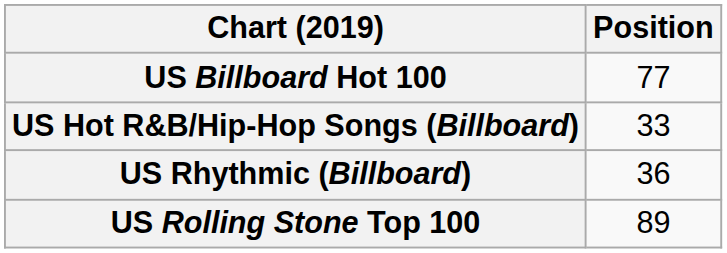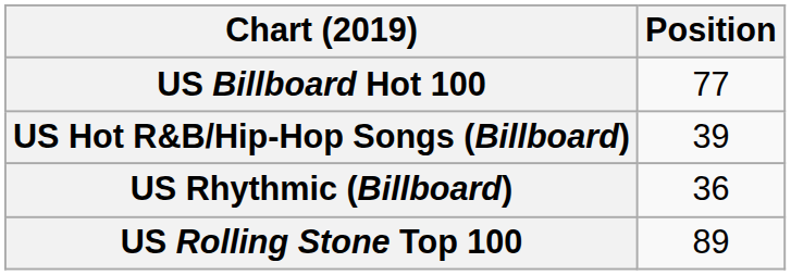 <table class="wikitable sortable plainrowheaders" style="text-align:center">
 <tr>
 <th scope="col">Chart (2019)</th>
 <th scope="col">Position</th>
 </tr>
 <tr>
 <th scope="row">US <em>Billboard</em> Hot 100</th>
 <td>77</td>
 </tr>
 <tr>
 <th scope="row">US Hot R&B/Hip-Hop Songs (<em>Billboard</em>)</th>
-<td>33</td>
+<td>39</td>
 </tr>
 <tr>
 <th scope="row">US Rhythmic (<em>Billboard</em>)</th>
 <td>36</td>
 </tr>
 <tr>
 <th scope="row">US <em>Rolling Stone</em> Top 100</th>
 <td>89</td>
 </tr>
 </table>
